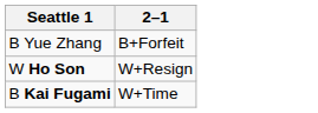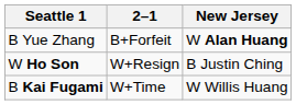 <table class="wikitable">
 <tr>
 <th>Seattle 1</th>
 <th>2–1</th>
+<th>New Jersey</th>
 </tr>
 <tr>
 <td>B Yue Zhang</td>
 <td>B+Forfeit</td>
+<td>W <strong>Alan Huang</strong></td>
 </tr>
 <tr>
 <td>W <strong>Ho Son</strong></td>
 <td>W+Resign</td>
+<td>B Justin Ching</td>
 </tr>
 <tr>
 <td>B <strong>Kai Fugami</strong></td>
 <td>W+Time</td>
+<td>W Willis Huang</td>
 </tr>
 </table>
